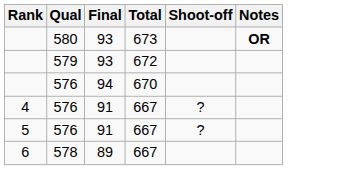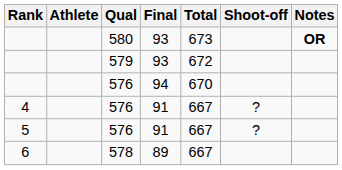 <table class="wikitable sortable" style="text-align: center">
 <tr>
 <th>Rank</th>
+<th>Athlete</th>
 <th>Qual</th>
 <th>Final</th>
 <th>Total</th>
 <th>Shoot-off</th>
 <th>Notes</th>
 </tr>
 <tr>
 <td></td>
+<td align=left></td>
 <td>580</td>
 <td>93</td>
 <td>673</td>
 <td></td>
 <td><strong>OR</strong></td>
 </tr>
 <tr>
 <td></td>
+<td align=left></td>
 <td>579</td>
 <td>93</td>
 <td>672</td>
 <td></td>
 <td></td>
 </tr>
 <tr>
 <td></td>
+<td align=left></td>
 <td>576</td>
 <td>94</td>
 <td>670</td>
 <td></td>
 <td></td>
 </tr>
 <tr>
 <td>4</td>
+<td align=left></td>
 <td>576</td>
 <td>91</td>
 <td>667</td>
 <td>?</td>
 <td></td>
 </tr>
 <tr>
 <td>5</td>
+<td align=left></td>
 <td>576</td>
 <td>91</td>
 <td>667</td>
 <td>?</td>
 <td></td>
 </tr>
 <tr>
 <td>6</td>
+<td align=left></td>
 <td>578</td>
 <td>89</td>
 <td>667</td>
 <td></td>
 <td></td>
 </tr>
 </table>
